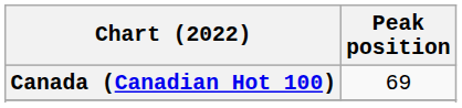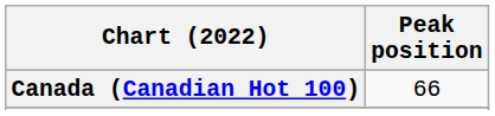 <table class="wikitable sortable plainrowheaders" style="text-align:center">
 <tr>
 <th scope="col">Chart (2022)</th>
 <th scope="col">Peak<br>position</th>
 </tr>
 <tr>
 <th scope="row">Canada (<a href='#'>Canadian Hot 100</a>)</th>
-<td>69</td>
+<td>66</td>
 </tr>
 <tr>
 </tr>
 <tr>
 </tr>
 <tr>
 </tr>
 <tr>
 </tr>
 <tr>
 </tr>
 <tr>
 </tr>
 <tr>
 </tr>
 <tr>
 </tr>
 <tr>
 </tr>
 <tr>
 </tr>
 </table>
